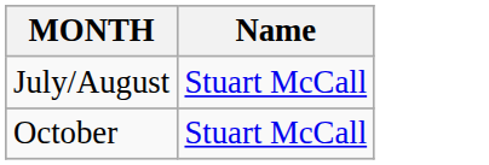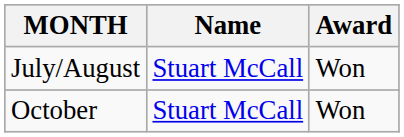 <table class="wikitable"  class= style="text-align:center; border:1px #aaa solid; font-size:95%">
 <tr>
 <th>MONTH</th>
 <th>Name</th>
+<th>Award</th>
 </tr>
 <tr>
 <td>July/August</td>
 <td> <a href='#'>Stuart McCall</a></td>
+<td>Won</td>
 </tr>
 <tr>
 <td>October</td>
 <td> <a href='#'>Stuart McCall</a></td>
+<td>Won</td>
 </tr>
 </table>
